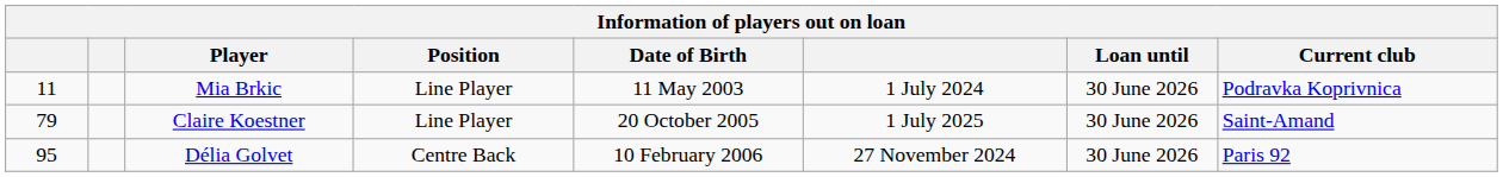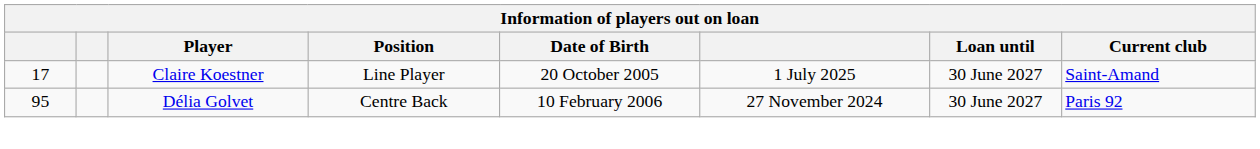 <table class="wikitable mw-collapsible mw-collapsed" style="width:90%; font-size:100%">
 <tr>
 <th colspan="8">Information of players out on loan</th>
 </tr>
 <tr>
 <th width="3"></th>
 <th width="3"></th>
 <th width="15">Player</th>
 <th width="5">Position</th>
 <th width="15">Date of Birth</th>
 <th width="5"></th>
 <th width="5">Loan until</th>
 <th width="20">Current club</th>
 </tr>
 <tr>
-<td style="text-align: center;">11</td>
-<td style="text-align: center;"></td>
-<td style="text-align: center;"><a href='#'>Mia Brkic</a></td>
-<td style="text-align: center;">Line Player</td>
-<td style="text-align: center;">11 May 2003</td>
-<td style="text-align: center;">1 July 2024</td>
-<td style="text-align: center;">30 June 2026</td>
-<td> <a href='#'>Podravka Koprivnica</a></td>
-</tr>
-<tr>
-<td style="text-align: center;">79</td>
+<td style="text-align: center;">17</td>
 <td style="text-align: center;"></td>
 <td style="text-align: center;"><a href='#'>Claire Koestner</a></td>
 <td style="text-align: center;">Line Player</td>
 <td style="text-align: center;">20 October 2005</td>
 <td style="text-align: center;">1 July 2025</td>
-<td style="text-align: center;">30 June 2026</td>
+<td style="text-align: center;">30 June 2027</td>
 <td> <a href='#'>Saint-Amand</a></td>
 </tr>
 <tr>
 <td style="text-align: center;">95</td>
 <td style="text-align: center;"></td>
 <td style="text-align: center;"><a href='#'>Délia Golvet</a></td>
 <td style="text-align: center;">Centre Back</td>
 <td style="text-align: center;">10 February 2006</td>
 <td style="text-align: center;">27 November 2024</td>
-<td style="text-align: center;">30 June 2026</td>
+<td style="text-align: center;">30 June 2027</td>
 <td> <a href='#'>Paris 92</a></td>
 </tr>
 </table>
